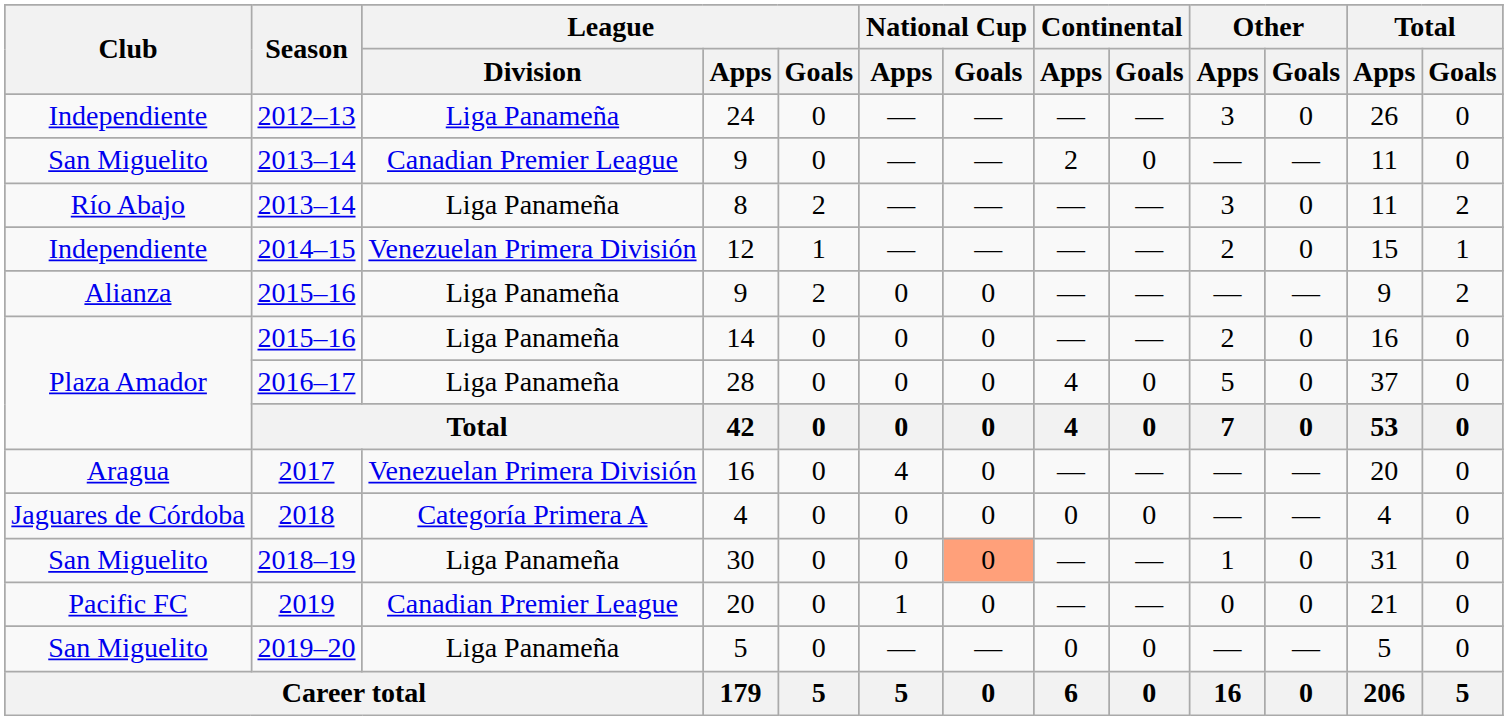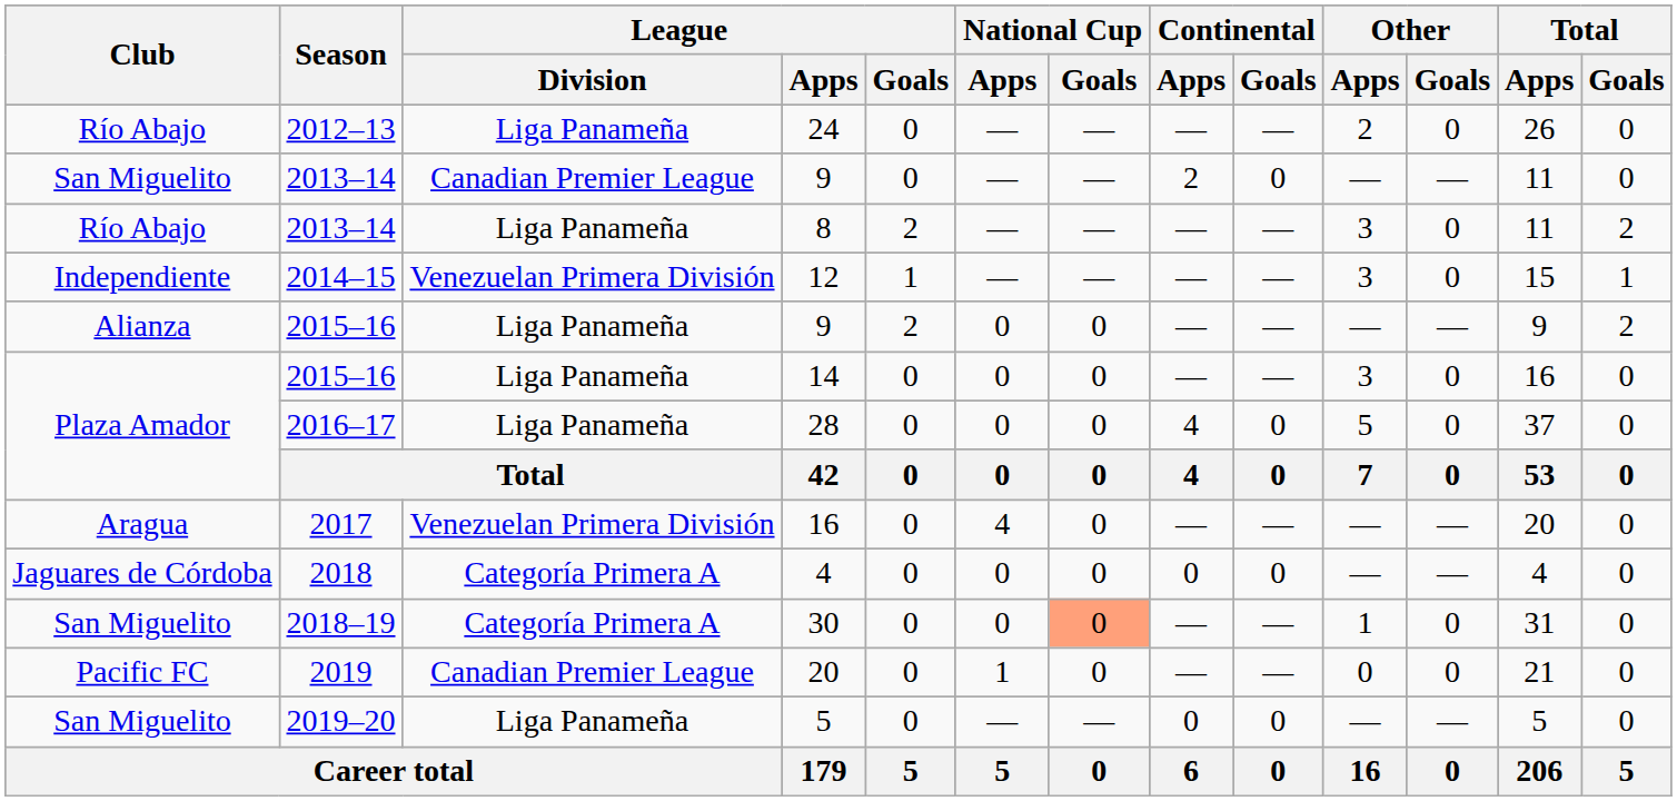 <table class="wikitable" style="text-align: center">
 <tr>
 <th rowspan="2">Club</th>
 <th rowspan="2">Season</th>
 <th colspan="3">League</th>
 <th colspan="2">National Cup</th>
 <th colspan="2">Continental</th>
 <th colspan="2">Other</th>
 <th colspan="2">Total</th>
 </tr>
 <tr>
 <th>Division</th>
 <th>Apps</th>
 <th>Goals</th>
 <th>Apps</th>
 <th>Goals</th>
 <th>Apps</th>
 <th>Goals</th>
 <th>Apps</th>
 <th>Goals</th>
 <th>Apps</th>
 <th>Goals</th>
 </tr>
 <tr>
-<td><a href='#'>Independiente</a></td>
+<td><a href='#'>Río Abajo</a></td>
 <td><a href='#'>2012–13</a></td>
 <td><a href='#'>Liga Panameña</a></td>
 <td>24</td>
 <td>0</td>
 <td>—</td>
 <td>—</td>
 <td>—</td>
 <td>—</td>
-<td>3</td>
+<td>2</td>
 <td>0</td>
 <td>26</td>
 <td>0</td>
 </tr>
 <tr>
 <td><a href='#'>San Miguelito</a></td>
 <td><a href='#'>2013–14</a></td>
 <td><a href='#'>Canadian Premier League</a></td>
 <td>9</td>
 <td>0</td>
 <td>—</td>
 <td>—</td>
 <td>2</td>
 <td>0</td>
 <td>—</td>
 <td>—</td>
 <td>11</td>
 <td>0</td>
 </tr>
 <tr>
 <td><a href='#'>Río Abajo</a></td>
 <td><a href='#'>2013–14</a></td>
 <td>Liga Panameña</td>
 <td>8</td>
 <td>2</td>
 <td>—</td>
 <td>—</td>
 <td>—</td>
 <td>—</td>
 <td>3</td>
 <td>0</td>
 <td>11</td>
 <td>2</td>
 </tr>
 <tr>
 <td><a href='#'>Independiente</a></td>
 <td><a href='#'>2014–15</a></td>
 <td><a href='#'>Venezuelan Primera División</a></td>
 <td>12</td>
 <td>1</td>
 <td>—</td>
 <td>—</td>
 <td>—</td>
 <td>—</td>
-<td>2</td>
+<td>3</td>
 <td>0</td>
 <td>15</td>
 <td>1</td>
 </tr>
 <tr>
 <td><a href='#'>Alianza</a></td>
 <td><a href='#'>2015–16</a></td>
 <td>Liga Panameña</td>
 <td>9</td>
 <td>2</td>
 <td>0</td>
 <td>0</td>
 <td>—</td>
 <td>—</td>
 <td>—</td>
 <td>—</td>
 <td>9</td>
 <td>2</td>
 </tr>
 <tr>
 <td rowspan="3"><a href='#'>Plaza Amador</a></td>
 <td><a href='#'>2015–16</a></td>
 <td>Liga Panameña</td>
 <td>14</td>
 <td>0</td>
 <td>0</td>
 <td>0</td>
 <td>—</td>
 <td>—</td>
-<td>2</td>
+<td>3</td>
 <td>0</td>
 <td>16</td>
 <td>0</td>
 </tr>
 <tr>
 <td><a href='#'>2016–17</a></td>
 <td>Liga Panameña</td>
 <td>28</td>
 <td>0</td>
 <td>0</td>
 <td>0</td>
 <td>4</td>
 <td>0</td>
 <td>5</td>
 <td>0</td>
 <td>37</td>
 <td>0</td>
 </tr>
 <tr>
 <th colspan="2">Total</th>
 <th>42</th>
 <th>0</th>
 <th>0</th>
 <th>0</th>
 <th>4</th>
 <th>0</th>
 <th>7</th>
 <th>0</th>
 <th>53</th>
 <th>0</th>
 </tr>
 <tr>
 <td><a href='#'>Aragua</a></td>
 <td><a href='#'>2017</a></td>
 <td><a href='#'>Venezuelan Primera División</a></td>
 <td>16</td>
 <td>0</td>
 <td>4</td>
 <td>0</td>
 <td>—</td>
 <td>—</td>
 <td>—</td>
 <td>—</td>
 <td>20</td>
 <td>0</td>
 </tr>
 <tr>
 <td><a href='#'>Jaguares de Córdoba</a></td>
 <td><a href='#'>2018</a></td>
 <td><a href='#'>Categoría Primera A</a></td>
 <td>4</td>
 <td>0</td>
 <td>0</td>
 <td>0</td>
 <td>0</td>
 <td>0</td>
 <td>—</td>
 <td>—</td>
 <td>4</td>
 <td>0</td>
 </tr>
 <tr>
 <td><a href='#'>San Miguelito</a></td>
 <td><a href='#'>2018–19</a></td>
-<td>Liga Panameña</td>
+<td><a href='#'>Categoría Primera A</a></td>
 <td>30</td>
 <td>0</td>
 <td>0</td>
 <td style="background: lightsalmon;">0</td>
 <td>—</td>
 <td>—</td>
 <td>1</td>
 <td>0</td>
 <td>31</td>
 <td>0</td>
 </tr>
 <tr>
 <td><a href='#'>Pacific FC</a></td>
 <td><a href='#'>2019</a></td>
 <td><a href='#'>Canadian Premier League</a></td>
 <td>20</td>
 <td>0</td>
 <td>1</td>
 <td>0</td>
 <td>—</td>
 <td>—</td>
 <td>0</td>
 <td>0</td>
 <td>21</td>
 <td>0</td>
 </tr>
 <tr>
 <td><a href='#'>San Miguelito</a></td>
 <td><a href='#'>2019–20</a></td>
 <td>Liga Panameña</td>
 <td>5</td>
 <td>0</td>
 <td>—</td>
 <td>—</td>
 <td>0</td>
 <td>0</td>
 <td>—</td>
 <td>—</td>
 <td>5</td>
 <td>0</td>
 </tr>
 <tr>
 <th colspan="3">Career total</th>
 <th>179</th>
 <th>5</th>
 <th>5</th>
 <th>0</th>
 <th>6</th>
 <th>0</th>
 <th>16</th>
 <th>0</th>
 <th>206</th>
 <th>5</th>
 </tr>
 </table>
